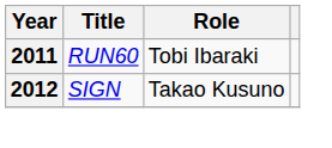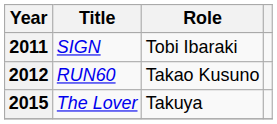 <table class="wikitable sortable plainrowheaders">
 <tr>
 <th scope="col">Year</th>
 <th scope="col">Title</th>
 <th scope="col">Role</th>
 <th scope="col" class="unsortable"></th>
 </tr>
 <tr>
 <th scope="row">2011</th>
-<td><em><a href='#'>RUN60</a></em></td>
+<td><em><a href='#'>SIGN</a></em></td>
 <td>Tobi Ibaraki</td>
 <td></td>
 </tr>
 <tr>
 <th scope="row">2012</th>
-<td><em><a href='#'>SIGN</a></em></td>
+<td><em><a href='#'>RUN60</a></em></td>
 <td>Takao Kusuno</td>
+<td></td>
+</tr>
+<tr>
+<th scope="row">2015</th>
+<td><em><a href='#'>The Lover</a></em></td>
+<td>Takuya</td>
 <td></td>
 </tr>
 <tr>
 </tr>
 </table>
